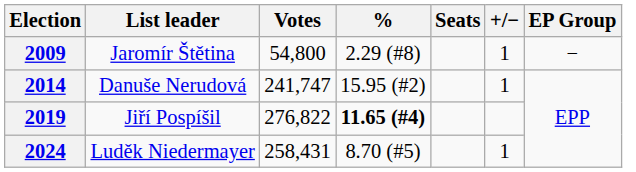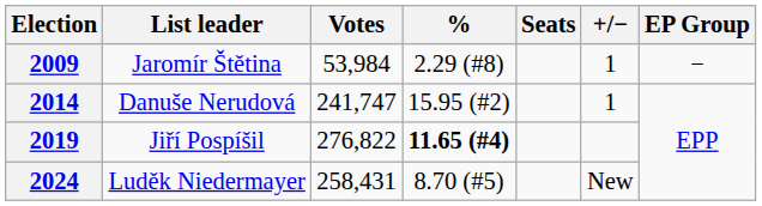 <table class="wikitable" style=text-align:center;">
 <tr>
 <th>Election</th>
 <th>List leader</th>
 <th>Votes</th>
 <th>%</th>
 <th>Seats</th>
 <th>+/−</th>
 <th>EP Group</th>
 </tr>
 <tr>
 <th><a href='#'>2009</a></th>
 <td><a href='#'>Jaromír Štětina</a></td>
-<td>54,800</td>
+<td>53,984</td>
 <td>2.29 (#8)</td>
 <td></td>
 <td> 1</td>
 <td>−</td>
 </tr>
 <tr>
 <th><a href='#'>2014</a></th>
 <td><a href='#'>Danuše Nerudová</a></td>
 <td>241,747</td>
 <td>15.95 (#2)</td>
 <td></td>
 <td> 1</td>
 <td rowspan=3><a href='#'>EPP</a></td>
 </tr>
 <tr>
 <th><a href='#'>2019</a></th>
 <td><a href='#'>Jiří Pospíšil</a></td>
 <td>276,822</td>
 <td><strong>11.65 (#4)</strong></td>
 <td></td>
 <td></td>
 </tr>
 <tr>
 <th><a href='#'>2024</a></th>
 <td><a href='#'>Luděk Niedermayer</a></td>
 <td>258,431</td>
 <td>8.70 (#5)</td>
 <td></td>
-<td> 1</td>
+<td>New</td>
 </tr>
 </table>
